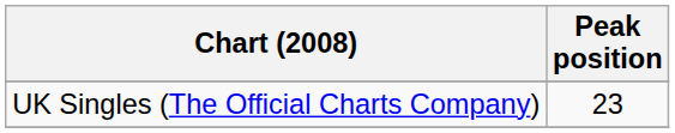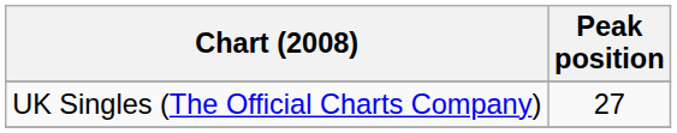 <table class="wikitable sortable">
 <tr>
 <th align="left">Chart (2008)</th>
 <th align="left">Peak<br>position</th>
 </tr>
 <tr>
 </tr>
 <tr>
 </tr>
 <tr>
 </tr>
 <tr>
 </tr>
 <tr>
 </tr>
 <tr>
 <td align="left">UK Singles (<a href='#'>The Official Charts Company</a>)</td>
-<td align="center">23</td>
+<td align="center">27</td>
 </tr>
 <tr>
 </tr>
 </table>
